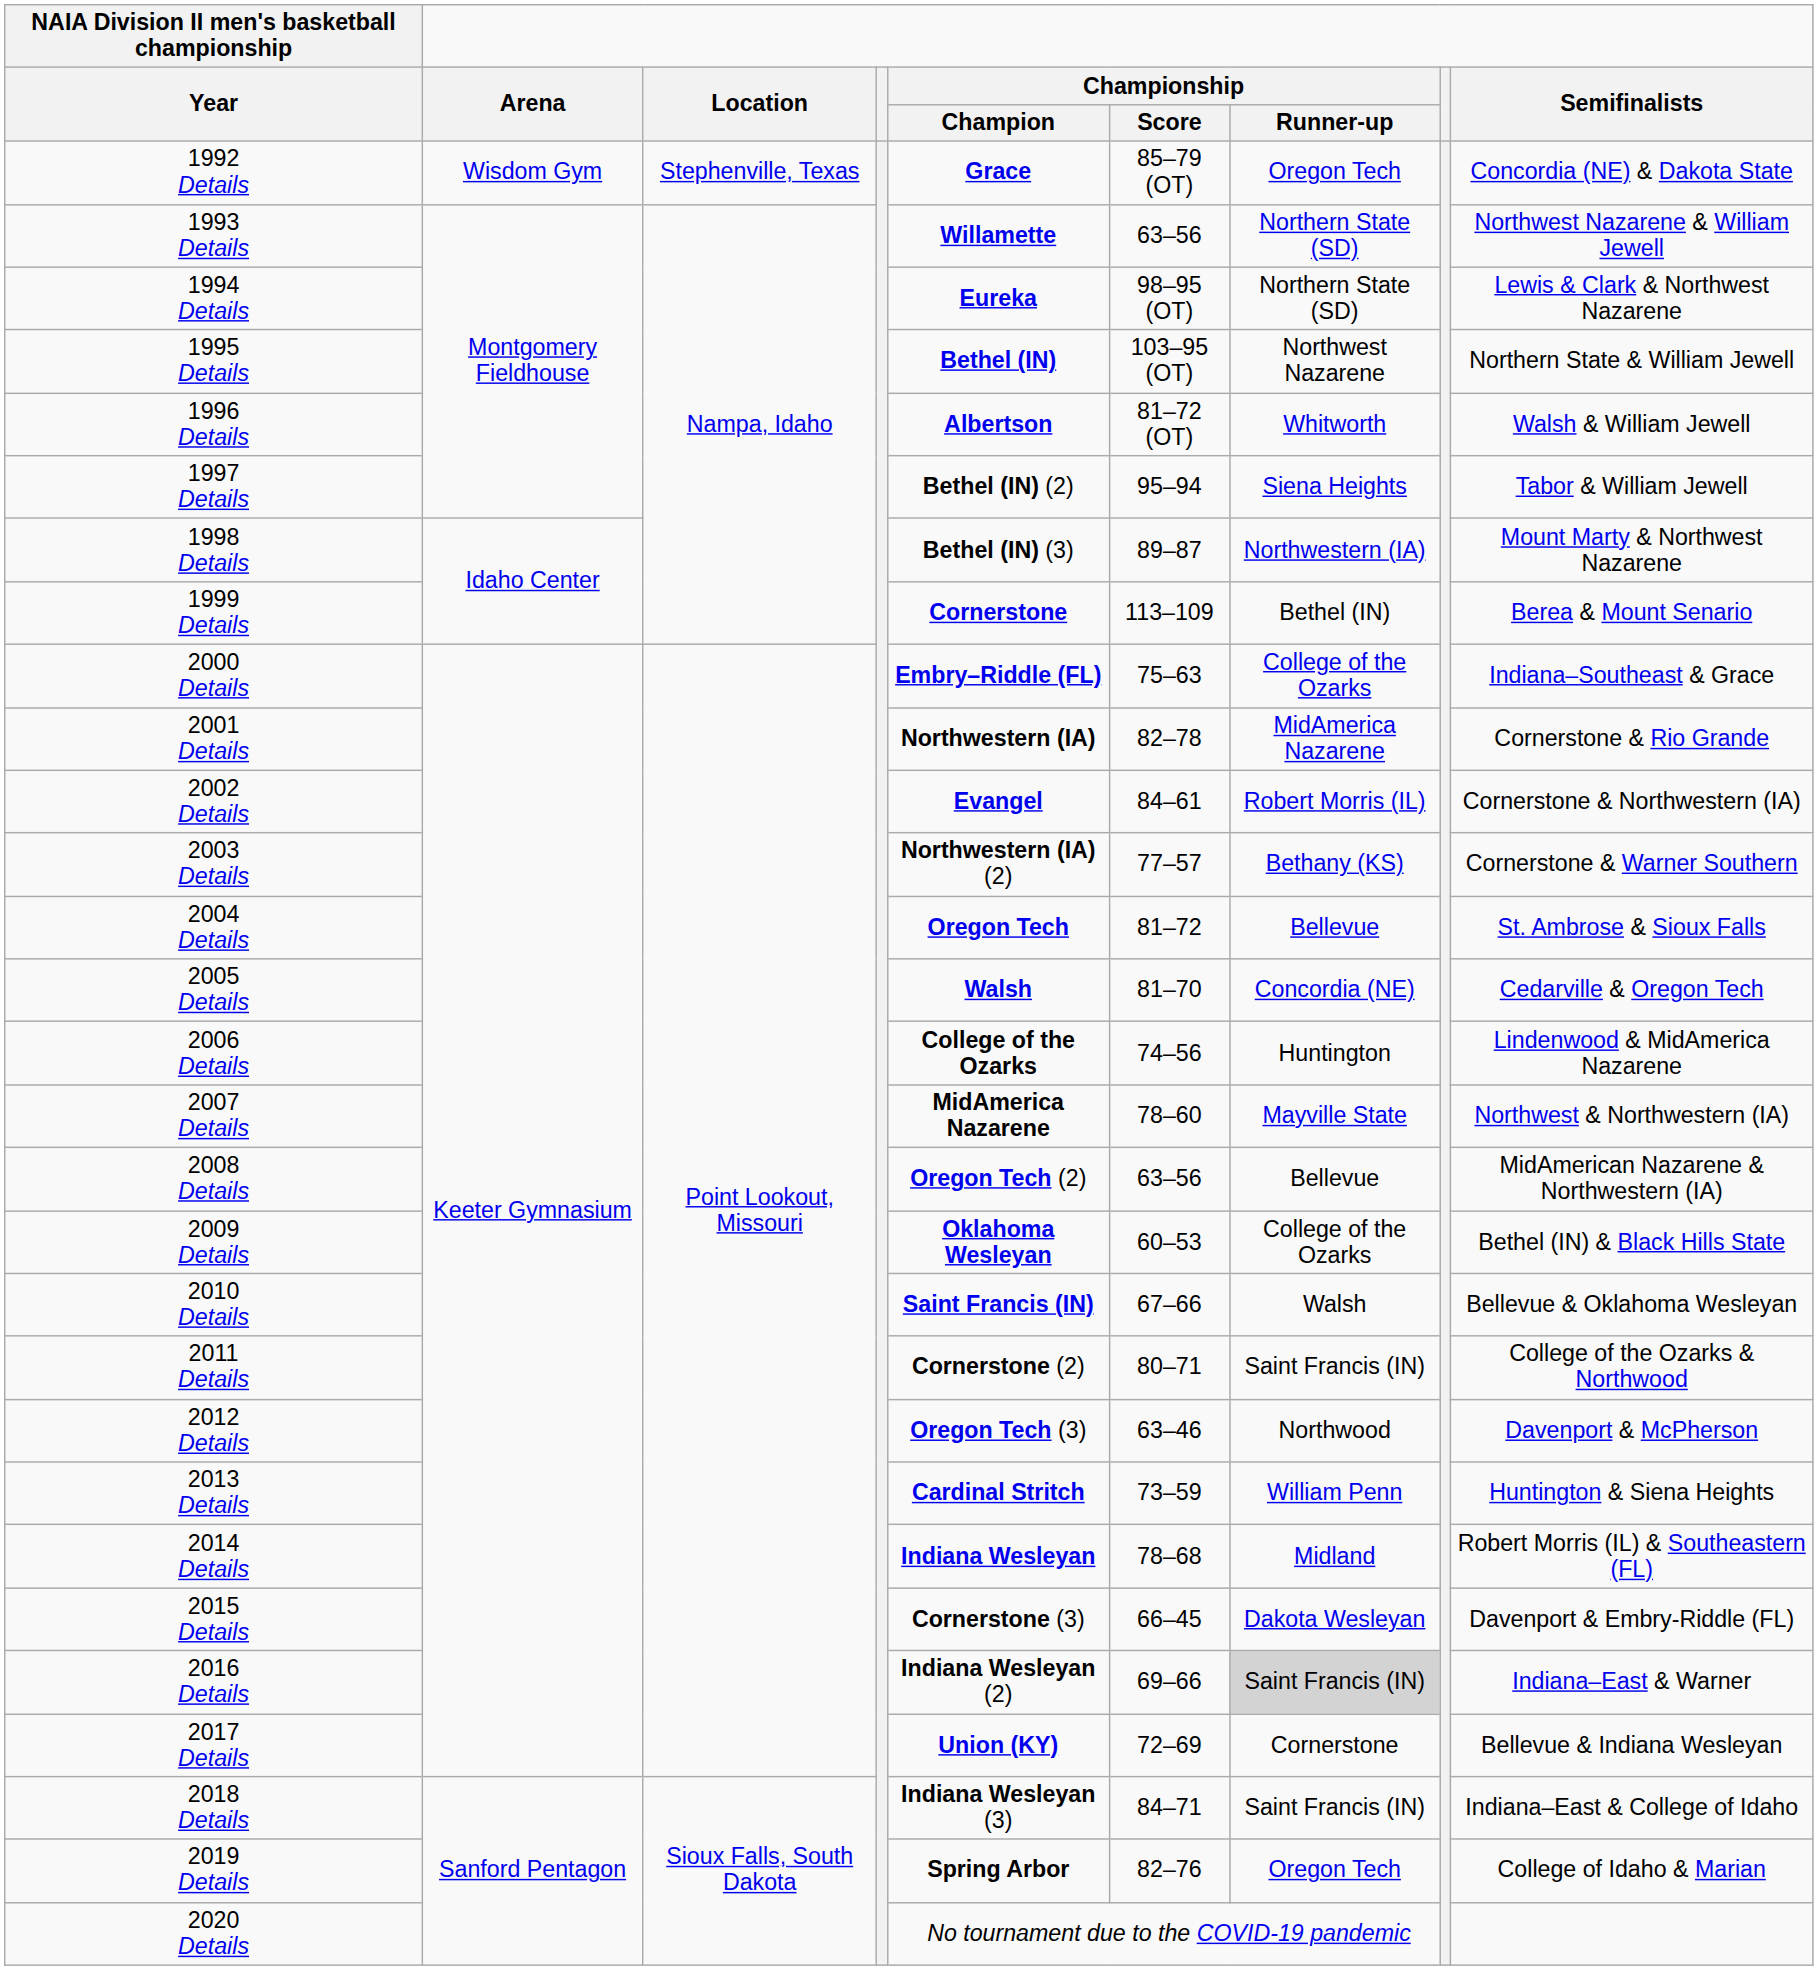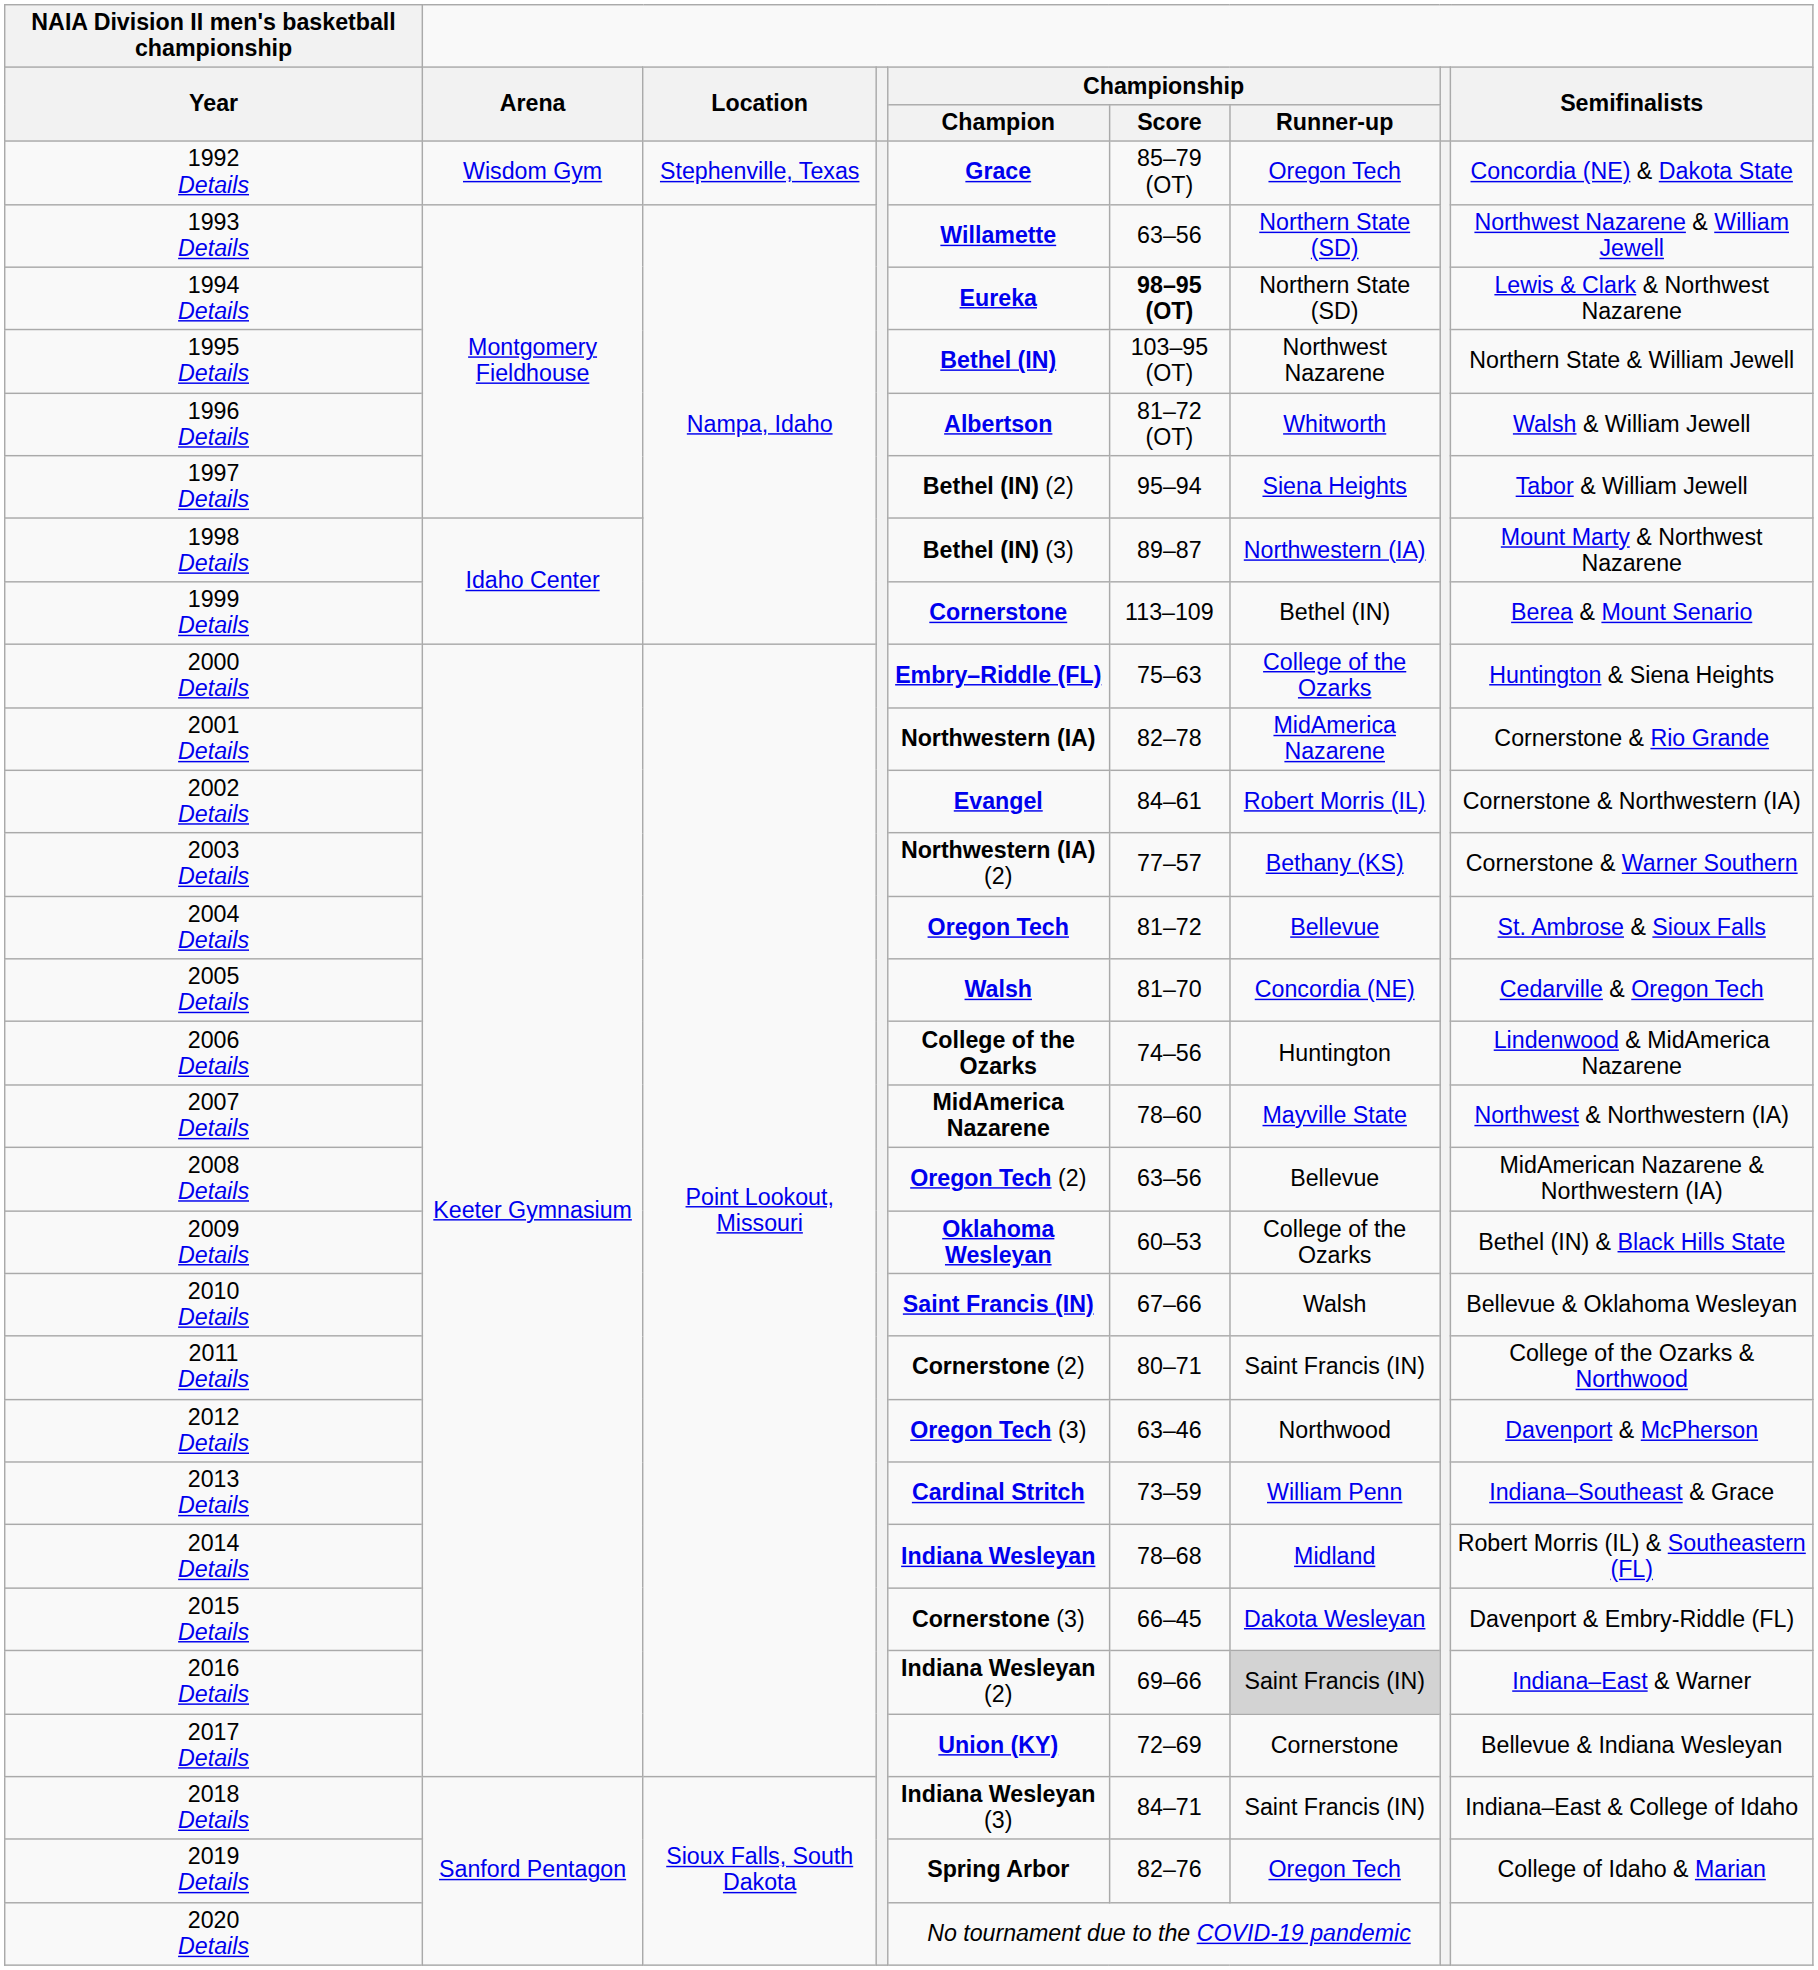 <table class="wikitable" style="text-align:center">
 <tr>
 <th style=>NAIA Division II men's basketball championship</th>
 </tr>
 <tr>
 <th rowspan=2>Year</th>
 <th rowspan=2>Arena</th>
 <th rowspan=2>Location</th>
 <th rowspan=2></th>
 <th colspan=3>Championship</th>
 <th rowspan=2></th>
 <th rowspan=2>Semifinalists</th>
 </tr>
 <tr>
 <th>Champion</th>
 <th>Score</th>
 <th>Runner-up</th>
 </tr>
 <tr>
 <td>1992<br><em><a href='#'>Details</a></em></td>
 <td><a href='#'>Wisdom Gym</a></td>
 <td><a href='#'>Stephenville, Texas</a></td>
 <th rowspan=29></th>
 <td><strong><a href='#'>Grace</a></strong></td>
 <td>85–79 (OT)</td>
 <td><a href='#'>Oregon Tech</a></td>
 <th rowspan=29></th>
 <td><a href='#'>Concordia (NE)</a> & <a href='#'>Dakota State</a></td>
 </tr>
 <tr>
 <td>1993<br><em><a href='#'>Details</a></em></td>
 <td rowspan="5"><a href='#'>Montgomery Fieldhouse</a></td>
 <td rowspan="7"><a href='#'>Nampa, Idaho</a></td>
 <td><strong><a href='#'>Willamette</a></strong></td>
 <td>63–56</td>
 <td><a href='#'>Northern State (SD)</a></td>
 <td><a href='#'>Northwest Nazarene</a> & <a href='#'>William Jewell</a></td>
 </tr>
 <tr>
 <td>1994<br><em><a href='#'>Details</a></em></td>
 <td><strong><a href='#'>Eureka</a></strong></td>
-<td>98–95 (OT)</td>
+<td><strong>98–95 (OT)</strong></td>
 <td>Northern State (SD)</td>
 <td><a href='#'>Lewis & Clark</a> & Northwest Nazarene</td>
 </tr>
 <tr>
 <td>1995<br><em><a href='#'>Details</a></em></td>
 <td><strong><a href='#'>Bethel (IN)</a></strong></td>
 <td>103–95 (OT)</td>
 <td>Northwest Nazarene</td>
 <td>Northern State & William Jewell</td>
 </tr>
 <tr>
 <td>1996<br><em><a href='#'>Details</a></em></td>
 <td><strong><a href='#'>Albertson</a></strong></td>
 <td>81–72 (OT)</td>
 <td><a href='#'>Whitworth</a></td>
 <td><a href='#'>Walsh</a> & William Jewell</td>
 </tr>
 <tr>
 <td>1997<br><em><a href='#'>Details</a></em></td>
 <td><strong>Bethel (IN)</strong> (2)</td>
 <td>95–94</td>
 <td><a href='#'>Siena Heights</a></td>
 <td><a href='#'>Tabor</a> & William Jewell</td>
 </tr>
 <tr>
 <td>1998<br><em><a href='#'>Details</a></em></td>
 <td rowspan="2"><a href='#'>Idaho Center</a></td>
 <td><strong>Bethel (IN)</strong> (3)</td>
 <td>89–87</td>
 <td><a href='#'>Northwestern (IA)</a></td>
 <td><a href='#'>Mount Marty</a> & Northwest  Nazarene</td>
 </tr>
 <tr>
 <td>1999<br><em><a href='#'>Details</a></em></td>
 <td><strong><a href='#'>Cornerstone</a></strong></td>
 <td>113–109</td>
 <td>Bethel (IN)</td>
 <td><a href='#'>Berea</a> & <a href='#'>Mount Senario</a></td>
 </tr>
 <tr>
 <td>2000<br><em><a href='#'>Details</a></em></td>
 <td rowspan="18"><a href='#'>Keeter Gymnasium</a></td>
 <td rowspan="18"><a href='#'>Point Lookout, Missouri</a></td>
 <td><strong><a href='#'>Embry–Riddle (FL)</a></strong></td>
 <td>75–63</td>
 <td><a href='#'>College of the Ozarks</a></td>
-<td><a href='#'>Indiana–Southeast</a> & Grace</td>
+<td><a href='#'>Huntington</a> & Siena Heights</td>
 </tr>
 <tr>
 <td>2001<br><em><a href='#'>Details</a></em></td>
 <td><strong>Northwestern (IA)</strong></td>
 <td>82–78</td>
 <td><a href='#'>MidAmerica Nazarene</a></td>
 <td>Cornerstone & <a href='#'>Rio Grande</a></td>
 </tr>
 <tr>
 <td>2002<br><em><a href='#'>Details</a></em></td>
 <td><strong><a href='#'>Evangel</a></strong></td>
 <td>84–61</td>
 <td><a href='#'>Robert Morris (IL)</a></td>
 <td>Cornerstone & Northwestern (IA)</td>
 </tr>
 <tr>
 <td>2003<br><em><a href='#'>Details</a></em></td>
 <td><strong>Northwestern (IA)</strong> (2)</td>
 <td>77–57</td>
 <td><a href='#'>Bethany (KS)</a></td>
 <td>Cornerstone & <a href='#'>Warner Southern</a></td>
 </tr>
 <tr>
 <td>2004<br><em><a href='#'>Details</a></em></td>
 <td><strong><a href='#'>Oregon Tech</a></strong></td>
 <td>81–72</td>
 <td><a href='#'>Bellevue</a></td>
 <td><a href='#'>St. Ambrose</a> & <a href='#'>Sioux Falls</a></td>
 </tr>
 <tr>
 <td>2005<br><em><a href='#'>Details</a></em></td>
 <td><strong><a href='#'>Walsh</a></strong></td>
 <td>81–70</td>
 <td><a href='#'>Concordia (NE)</a></td>
 <td><a href='#'>Cedarville</a> & <a href='#'>Oregon Tech</a></td>
 </tr>
 <tr>
 <td>2006<br><em><a href='#'>Details</a></em></td>
 <td><strong>College of the Ozarks</strong></td>
 <td>74–56</td>
 <td>Huntington</td>
 <td><a href='#'>Lindenwood</a> & MidAmerica Nazarene</td>
 </tr>
 <tr>
 <td>2007<br><em><a href='#'>Details</a></em></td>
 <td><strong>MidAmerica Nazarene</strong></td>
 <td>78–60</td>
 <td><a href='#'>Mayville State</a></td>
 <td><a href='#'>Northwest</a> & Northwestern (IA)</td>
 </tr>
 <tr>
 <td>2008<br><em><a href='#'>Details</a></em></td>
 <td><strong><a href='#'>Oregon Tech</a></strong> (2)</td>
 <td>63–56</td>
 <td>Bellevue</td>
 <td>MidAmerican Nazarene & Northwestern (IA)</td>
 </tr>
 <tr>
 <td>2009<br><em><a href='#'>Details</a></em></td>
 <td><strong><a href='#'>Oklahoma Wesleyan</a></strong></td>
 <td>60–53</td>
 <td>College of the Ozarks</td>
 <td>Bethel (IN) & <a href='#'>Black Hills State</a></td>
 </tr>
 <tr>
 <td>2010<br><em><a href='#'>Details</a></em></td>
 <td><strong><a href='#'>Saint Francis (IN)</a></strong></td>
 <td>67–66</td>
 <td>Walsh</td>
 <td>Bellevue & Oklahoma Wesleyan</td>
 </tr>
 <tr>
 <td>2011<br><em><a href='#'>Details</a></em></td>
 <td><strong>Cornerstone</strong> (2)</td>
 <td>80–71</td>
 <td>Saint Francis (IN)</td>
 <td>College of the Ozarks & <a href='#'>Northwood</a></td>
 </tr>
 <tr>
 <td>2012<br><em><a href='#'>Details</a></em></td>
 <td><strong><a href='#'>Oregon Tech</a></strong> (3)</td>
 <td>63–46</td>
 <td>Northwood</td>
 <td><a href='#'>Davenport</a> & <a href='#'>McPherson</a></td>
 </tr>
 <tr>
 <td>2013<br><em><a href='#'>Details</a></em></td>
 <td><strong><a href='#'>Cardinal Stritch</a></strong></td>
 <td>73–59</td>
 <td><a href='#'>William Penn</a></td>
-<td><a href='#'>Huntington</a> & Siena Heights</td>
+<td><a href='#'>Indiana–Southeast</a> & Grace</td>
 </tr>
 <tr>
 <td>2014<br><em><a href='#'>Details</a></em></td>
 <td><strong><a href='#'>Indiana Wesleyan</a></strong></td>
 <td>78–68</td>
 <td><a href='#'>Midland</a></td>
 <td>Robert Morris (IL) & <a href='#'>Southeastern (FL)</a></td>
 </tr>
 <tr>
 <td>2015<br><em><a href='#'>Details</a></em></td>
 <td><strong>Cornerstone</strong> (3)</td>
 <td>66–45</td>
 <td><a href='#'>Dakota Wesleyan</a></td>
 <td>Davenport & Embry-Riddle (FL)</td>
 </tr>
 <tr>
 <td>2016<br><em><a href='#'>Details</a></em></td>
 <td><strong>Indiana Wesleyan</strong> (2)</td>
 <td>69–66</td>
 <td style="background: lightgrey;">Saint Francis (IN)</td>
 <td><a href='#'>Indiana–East</a> & Warner</td>
 </tr>
 <tr>
 <td>2017<br><em><a href='#'>Details</a></em></td>
 <td><strong><a href='#'>Union (KY)</a></strong></td>
 <td>72–69</td>
 <td>Cornerstone</td>
 <td>Bellevue & Indiana Wesleyan</td>
 </tr>
 <tr>
 <td>2018<br><em><a href='#'>Details</a></em></td>
 <td rowspan="3"><a href='#'>Sanford Pentagon</a></td>
 <td rowspan="3"><a href='#'>Sioux Falls, South Dakota</a></td>
 <td><strong>Indiana Wesleyan</strong> (3)</td>
 <td>84–71</td>
 <td>Saint Francis (IN)</td>
 <td>Indiana–East & College of Idaho</td>
 </tr>
 <tr>
 <td>2019<br><em><a href='#'>Details</a></em></td>
 <td><strong>Spring Arbor</strong></td>
 <td>82–76</td>
 <td><a href='#'>Oregon Tech</a></td>
 <td>College of Idaho & <a href='#'>Marian</a></td>
 </tr>
 <tr>
 <td>2020<br><em><a href='#'>Details</a></em></td>
 <td colspan=4><em>No tournament due to the <a href='#'>COVID-19 pandemic</a></em></td>
 </tr>
 </table>
